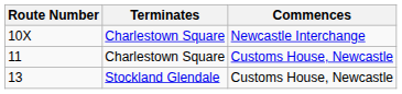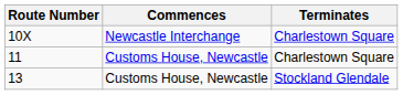 <table class="wikitable">
 <tr>
 <th>Route Number</th>
+<th>Commences</th>
 <th>Terminates</th>
-<th>Commences</th>
 </tr>
 <tr>
 <td>10X</td>
+<td><a href='#'>Newcastle Interchange</a></td>
 <td><a href='#'>Charlestown Square</a></td>
-<td><a href='#'>Newcastle Interchange</a></td>
 </tr>
 <tr>
 <td>11</td>
+<td><a href='#'>Customs House, Newcastle</a></td>
 <td>Charlestown Square</td>
-<td><a href='#'>Customs House, Newcastle</a></td>
 </tr>
 <tr>
 <td>13</td>
+<td>Customs House, Newcastle</td>
 <td><a href='#'>Stockland Glendale</a></td>
-<td>Customs House, Newcastle</td>
 </tr>
 </table>
